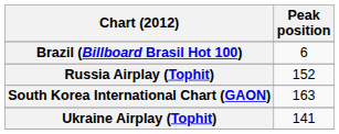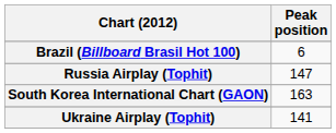 <table class="wikitable sortable plainrowheaders" style="text-align:center">
 <tr>
 <th scope="col">Chart (2012)</th>
 <th scope="col">Peak<br>position</th>
 </tr>
 <tr>
 </tr>
 <tr>
 </tr>
 <tr>
 </tr>
 <tr>
 <th scope="row">Brazil (<a href='#'><em>Billboard</em> Brasil Hot 100</a>)</th>
 <td>6</td>
 </tr>
 <tr>
 </tr>
 <tr>
 </tr>
 <tr>
 </tr>
 <tr>
 </tr>
 <tr>
 </tr>
 <tr>
 </tr>
 <tr>
 <th scope="row">Russia Airplay (<a href='#'>Tophit</a>)</th>
-<td>152</td>
+<td>147</td>
 </tr>
 <tr>
 </tr>
 <tr>
 </tr>
 <tr>
 <th scope="row">South Korea International Chart (<a href='#'>GAON</a>)</th>
 <td>163</td>
 </tr>
 <tr>
 </tr>
 <tr>
 <th scope="row">Ukraine Airplay (<a href='#'>Tophit</a>)</th>
 <td>141</td>
 </tr>
 <tr>
 </tr>
 <tr>
 </tr>
 <tr>
 </tr>
 </table>
